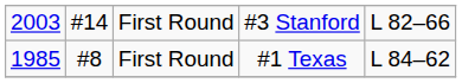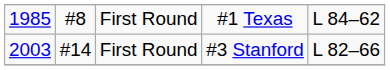 <table class="wikitable" style="text-align:center">
 <tr>
-</tr>
-<tr style="text-align:center;">
-<td rowspan=1><a href='#'>2003</a></td>
-<td>#14</td>
-<td>First Round</td>
-<td>#3 <a href='#'>Stanford</a></td>
-<td>L 82–66</td>
 </tr>
 <tr>
 <td rowspan=1><a href='#'>1985</a></td>
 <td>#8</td>
 <td>First Round</td>
 <td>#1 <a href='#'>Texas</a></td>
 <td>L 84–62</td>
 </tr>
 <tr style="text-align:center;">
+<td rowspan=1><a href='#'>2003</a></td>
+<td>#14</td>
+<td>First Round</td>
+<td>#3 <a href='#'>Stanford</a></td>
+<td>L 82–66</td>
+</tr>
+<tr style="text-align:center;">
 </tr>
 </table>
